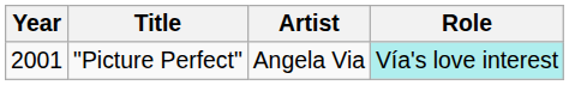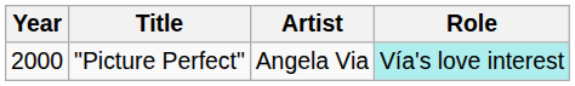 <table class="wikitable">
 <tr>
 <th>Year</th>
 <th>Title</th>
 <th>Artist</th>
 <th>Role</th>
 </tr>
 <tr>
-<td>2001</td>
+<td>2000</td>
 <td>"Picture Perfect"</td>
 <td>Angela Via</td>
 <td style="background: paleturquoise;">Vía's love interest</td>
 </tr>
 </table>
